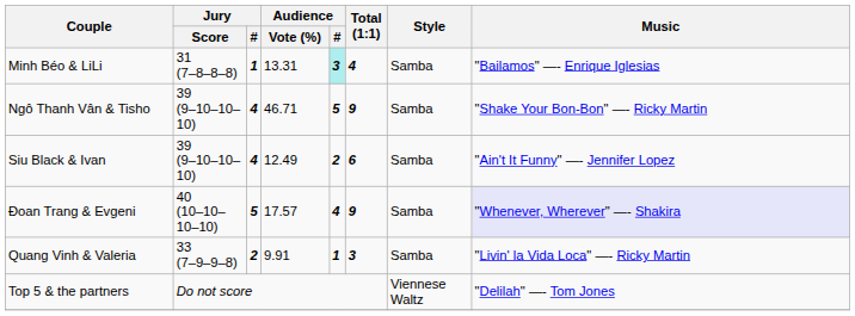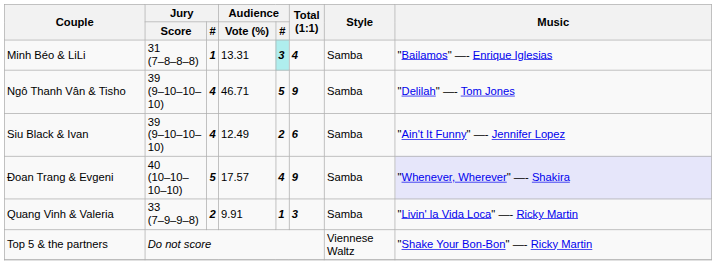 <table class="wikitable" style="width:80%;">
 <tr>
 <th rowspan=2 style="width:20%;">Couple</th>
 <th colspan=2 style="width:10%;">Jury</th>
 <th colspan=2 style="width:10%;">Audience</th>
 <th rowspan=2 style="width:5%;">Total<br> (1:1)</th>
 <th rowspan=2 style="width:10%;">Style</th>
 <th rowspan=2 style="width:45%;">Music</th>
 </tr>
 <tr>
 <th>Score</th>
 <th>#</th>
 <th>Vote (%)</th>
 <th>#</th>
 </tr>
 <tr>
 <td>Minh Béo & LiLi</td>
 <td>31<br> (7–8–8–8)</td>
 <td><strong><em>1</em></strong></td>
 <td>13.31</td>
 <td style="background: paleturquoise;"><strong><em>3</em></strong></td>
 <td><strong><em>4</em></strong></td>
 <td>Samba</td>
 <td>"<a href='#'>Bailamos</a>" —- <a href='#'>Enrique Iglesias</a></td>
 </tr>
 <tr>
 <td>Ngô Thanh Vân & Tisho</td>
 <td>39<br> (9–10–10–10)</td>
 <td><strong><em>4</em></strong></td>
 <td>46.71</td>
 <td><strong><em>5</em></strong></td>
 <td><strong><em>9</em></strong></td>
 <td>Samba</td>
-<td>"<a href='#'>Shake Your Bon-Bon</a>" —- <a href='#'>Ricky Martin</a></td>
+<td>"<a href='#'>Delilah</a>" —- <a href='#'>Tom Jones</a></td>
 </tr>
 <tr>
 <td>Siu Black & Ivan</td>
 <td>39<br> (9–10–10–10)</td>
 <td><strong><em>4</em></strong></td>
 <td>12.49</td>
 <td><strong><em>2</em></strong></td>
 <td><strong><em>6</em></strong></td>
 <td>Samba</td>
 <td>"<a href='#'>Ain't It Funny</a>" —- <a href='#'>Jennifer Lopez</a></td>
 </tr>
 <tr>
 <td>Đoan Trang & Evgeni</td>
 <td>40<br> (10–10–10–10)</td>
 <td><strong><em>5</em></strong></td>
 <td>17.57</td>
 <td><strong><em>4</em></strong></td>
 <td><strong><em>9</em></strong></td>
 <td>Samba</td>
 <td style="background: lavender;">"<a href='#'>Whenever, Wherever</a>" —- <a href='#'>Shakira</a></td>
 </tr>
 <tr>
 <td>Quang Vinh & Valeria</td>
 <td>33<br> (7–9–9–8)</td>
 <td><strong><em>2</em></strong></td>
 <td>9.91</td>
 <td><strong><em>1</em></strong></td>
 <td><strong><em>3</em></strong></td>
 <td>Samba</td>
 <td>"<a href='#'>Livin' la Vida Loca</a>" —- <a href='#'>Ricky Martin</a></td>
 </tr>
 <tr>
 <td>Top 5 & the partners</td>
 <td colspan=5><em>Do not score</em></td>
 <td>Viennese Waltz</td>
-<td>"<a href='#'>Delilah</a>" —- <a href='#'>Tom Jones</a></td>
+<td>"<a href='#'>Shake Your Bon-Bon</a>" —- <a href='#'>Ricky Martin</a></td>
 </tr>
 <tr>
 </tr>
 </table>
